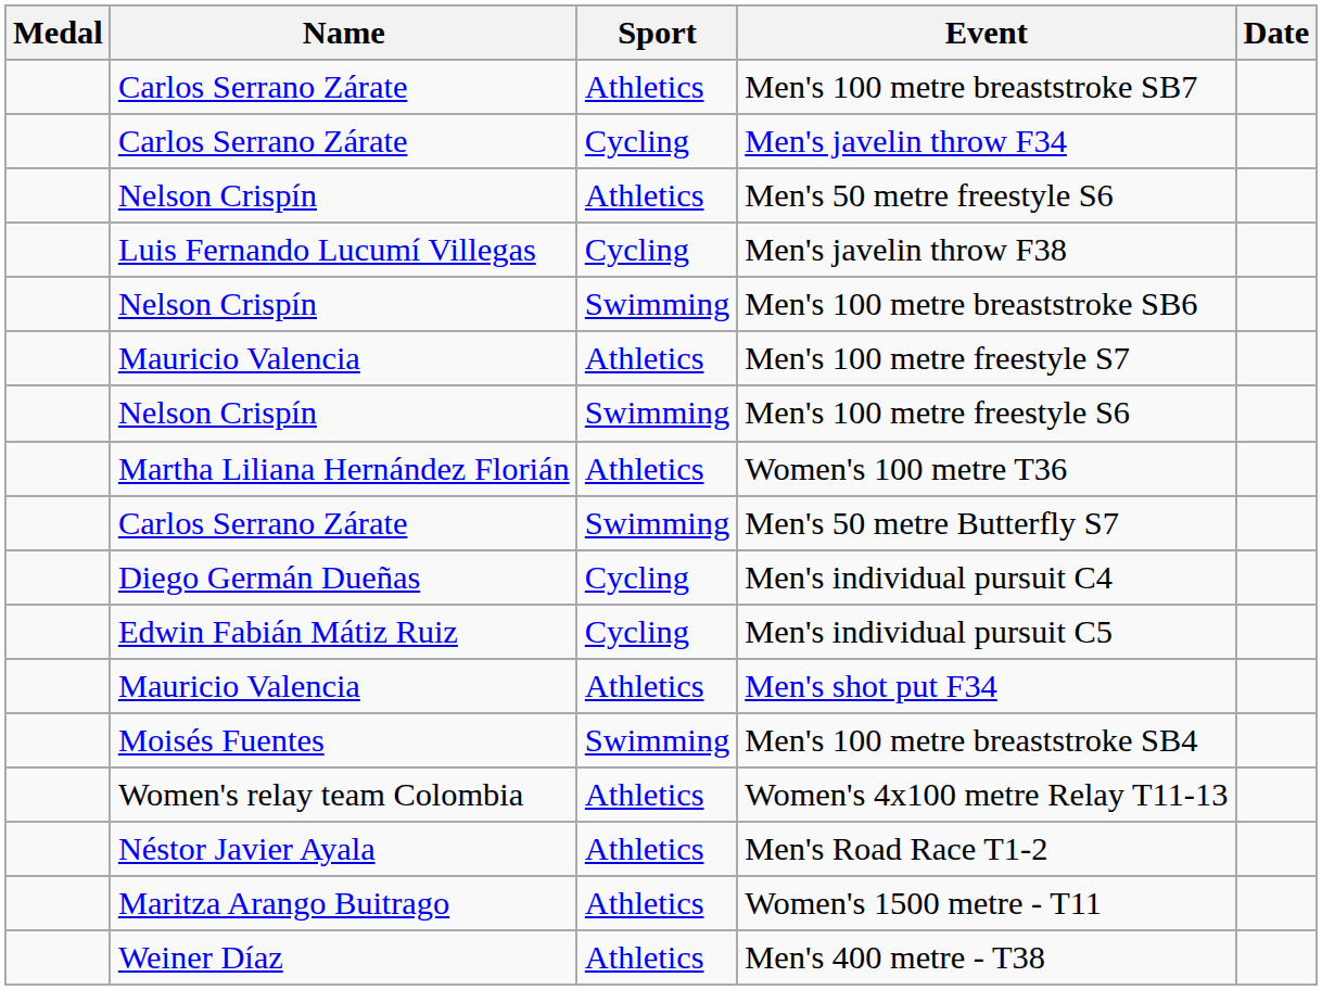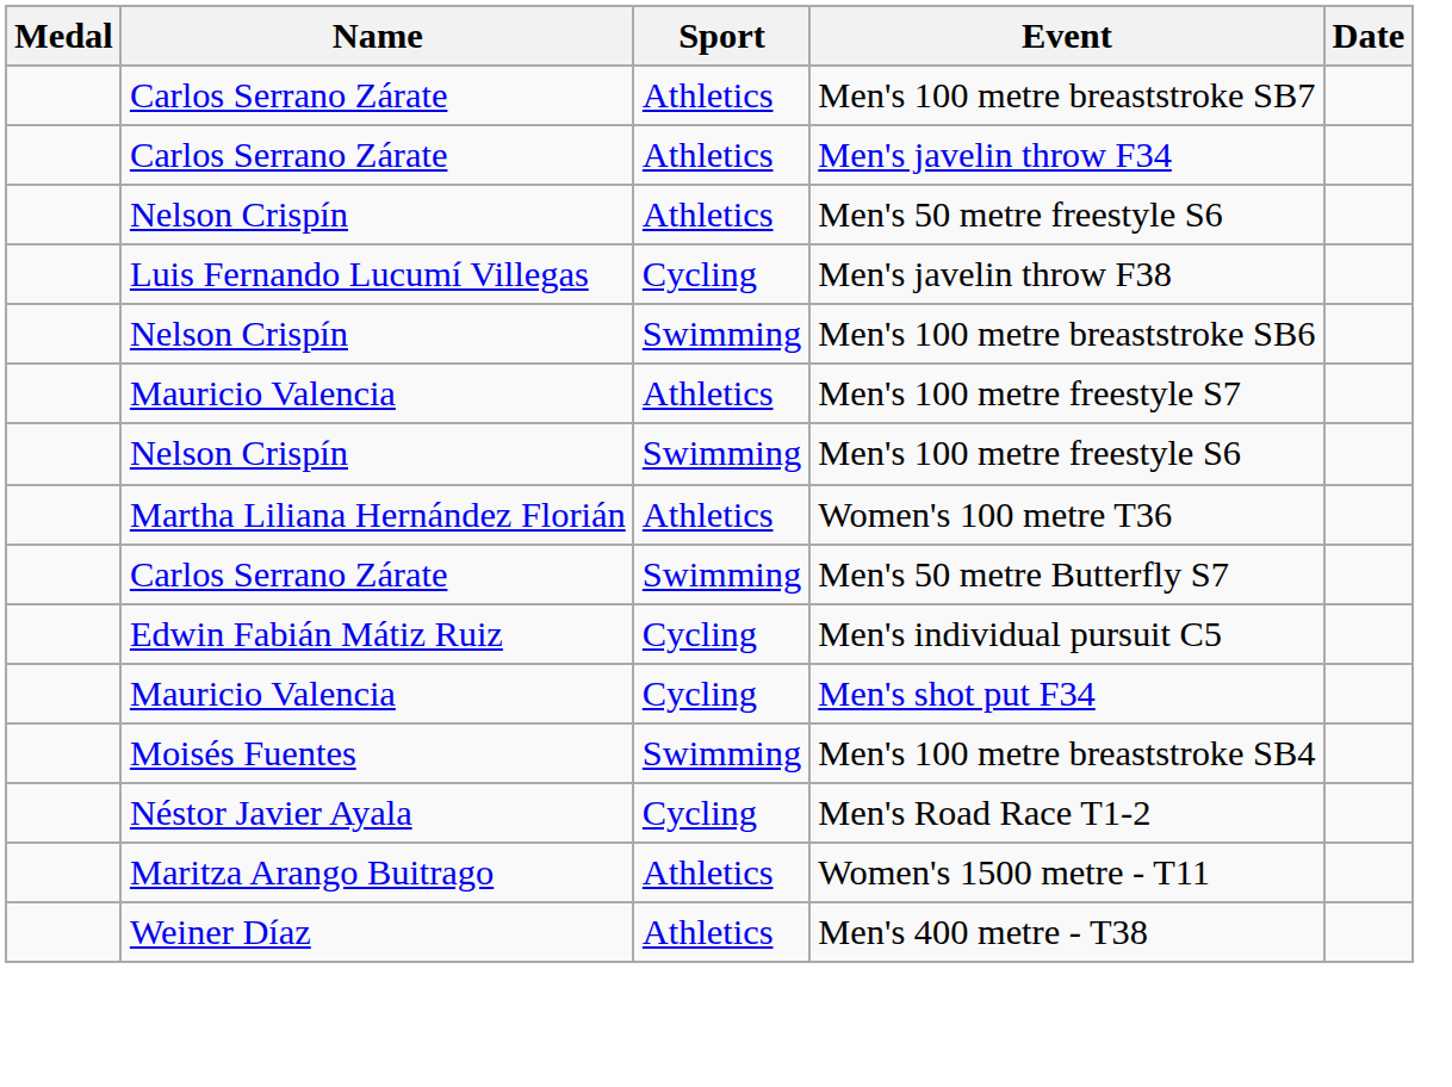 <table class="wikitable sortable"  style="font-size:95%">
 <tr>
 <th>Medal</th>
 <th>Name</th>
 <th>Sport</th>
 <th>Event</th>
 <th>Date</th>
 </tr>
 <tr>
 <td></td>
 <td><a href='#'>Carlos Serrano Zárate</a></td>
 <td><a href='#'>Athletics</a></td>
 <td>Men's 100 metre breaststroke SB7</td>
 <td></td>
 </tr>
 <tr>
 <td></td>
 <td><a href='#'>Carlos Serrano Zárate</a></td>
-<td><a href='#'>Cycling</a></td>
+<td><a href='#'>Athletics</a></td>
 <td><a href='#'>Men's javelin throw F34</a></td>
 <td></td>
 </tr>
 <tr>
 <td></td>
 <td><a href='#'>Nelson Crispín</a></td>
 <td><a href='#'>Athletics</a></td>
 <td>Men's 50 metre freestyle S6</td>
 <td></td>
 </tr>
 <tr>
 <td></td>
 <td><a href='#'>Luis Fernando Lucumí Villegas</a></td>
 <td><a href='#'>Cycling</a></td>
 <td>Men's javelin throw F38</td>
 <td></td>
 </tr>
 <tr>
 <td></td>
 <td><a href='#'>Nelson Crispín</a></td>
 <td><a href='#'>Swimming</a></td>
 <td>Men's 100 metre breaststroke SB6</td>
 <td></td>
 </tr>
 <tr>
 <td></td>
 <td><a href='#'>Mauricio Valencia</a></td>
 <td><a href='#'>Athletics</a></td>
 <td>Men's 100 metre freestyle S7</td>
 <td></td>
 </tr>
 <tr>
 <td></td>
 <td><a href='#'>Nelson Crispín</a></td>
 <td><a href='#'>Swimming</a></td>
 <td>Men's 100 metre freestyle S6</td>
 <td></td>
 </tr>
 <tr>
 <td></td>
 <td><a href='#'>Martha Liliana Hernández Florián</a></td>
 <td><a href='#'>Athletics</a></td>
 <td>Women's 100 metre T36</td>
 <td></td>
 </tr>
 <tr>
 <td></td>
 <td><a href='#'>Carlos Serrano Zárate</a></td>
 <td><a href='#'>Swimming</a></td>
 <td>Men's 50 metre Butterfly S7</td>
 <td></td>
 </tr>
 <tr>
 <td></td>
-<td><a href='#'>Diego Germán Dueñas</a></td>
-<td><a href='#'>Cycling</a></td>
-<td>Men's individual pursuit C4</td>
-<td></td>
-</tr>
-<tr>
-<td></td>
 <td><a href='#'>Edwin Fabián Mátiz Ruiz</a></td>
 <td><a href='#'>Cycling</a></td>
 <td>Men's individual pursuit C5</td>
 <td></td>
 </tr>
 <tr>
 <td></td>
 <td><a href='#'>Mauricio Valencia</a></td>
-<td><a href='#'>Athletics</a></td>
+<td><a href='#'>Cycling</a></td>
 <td><a href='#'>Men's shot put F34</a></td>
 <td></td>
 </tr>
 <tr>
 <td></td>
 <td><a href='#'>Moisés Fuentes</a></td>
 <td><a href='#'>Swimming</a></td>
 <td>Men's 100 metre breaststroke SB4</td>
 <td></td>
 </tr>
 <tr>
 <td></td>
-<td>Women's relay team Colombia</td>
-<td><a href='#'>Athletics</a></td>
-<td>Women's 4x100 metre Relay T11-13</td>
-<td></td>
-</tr>
-<tr>
-<td></td>
 <td><a href='#'>Néstor Javier Ayala</a></td>
-<td><a href='#'>Athletics</a></td>
+<td><a href='#'>Cycling</a></td>
 <td>Men's Road Race T1-2</td>
 <td></td>
 </tr>
 <tr>
 <td></td>
 <td><a href='#'>Maritza Arango Buitrago</a></td>
 <td><a href='#'>Athletics</a></td>
 <td>Women's 1500 metre - T11</td>
 <td></td>
 </tr>
 <tr>
 <td></td>
 <td><a href='#'>Weiner Díaz</a></td>
 <td><a href='#'>Athletics</a></td>
 <td>Men's 400 metre - T38</td>
 <td></td>
 </tr>
 </table>
